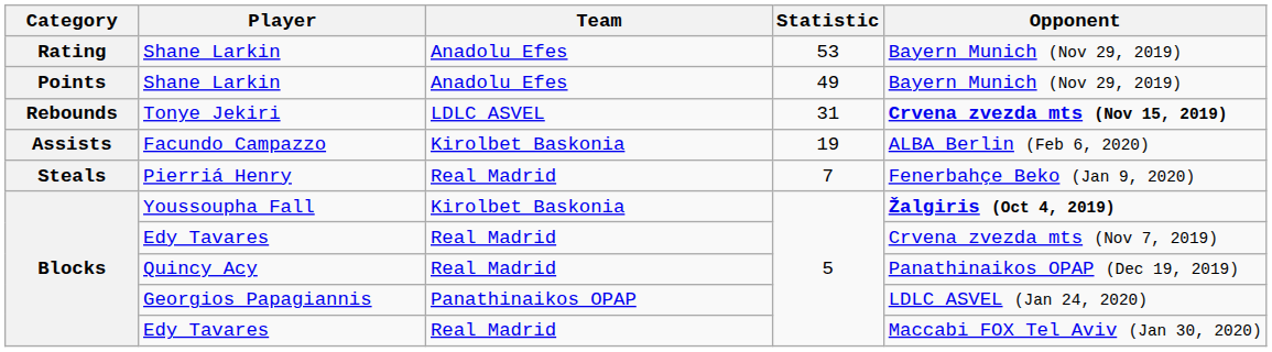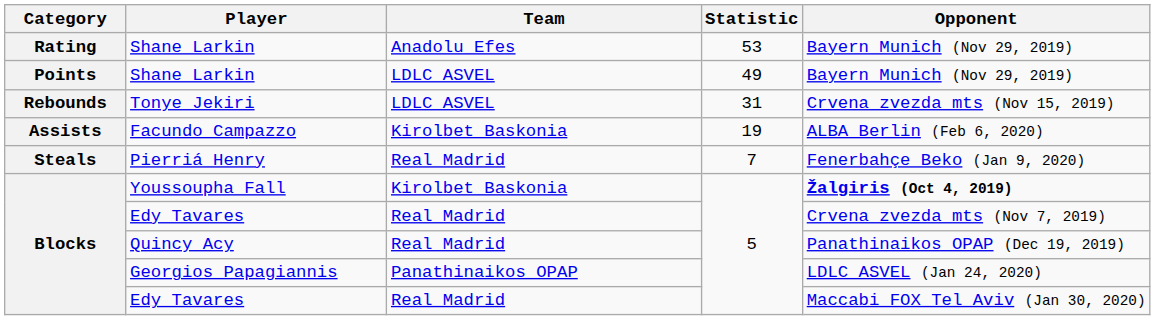 <table class="wikitable">
 <tr>
 <th width=85>Category</th>
 <th width=190>Player</th>
 <th width=230>Team</th>
 <th width=50>Statistic</th>
 <th>Opponent</th>
 </tr>
 <tr>
 <th>Rating</th>
 <td> <a href='#'>Shane Larkin</a></td>
 <td> <a href='#'>Anadolu Efes</a></td>
 <td style="text-align: center;">53</td>
 <td> <a href='#'>Bayern Munich</a> <small>(Nov 29, 2019)</small></td>
 </tr>
 <tr>
 <th>Points</th>
 <td> <a href='#'>Shane Larkin</a></td>
-<td> <a href='#'>Anadolu Efes</a></td>
+<td> <a href='#'>LDLC ASVEL</a></td>
 <td style="text-align: center;">49</td>
 <td> <a href='#'>Bayern Munich</a> <small>(Nov 29, 2019)</small></td>
 </tr>
 <tr>
 <th>Rebounds</th>
 <td> <a href='#'>Tonye Jekiri</a></td>
 <td> <a href='#'>LDLC ASVEL</a></td>
 <td style="text-align: center;">31</td>
-<td><strong> <a href='#'>Crvena zvezda mts</a> <small>(Nov 15, 2019)</small></strong></td>
+<td> <a href='#'>Crvena zvezda mts</a> <small>(Nov 15, 2019)</small></td>
 </tr>
 <tr>
 <th>Assists</th>
 <td> <a href='#'>Facundo Campazzo</a></td>
 <td> <a href='#'>Kirolbet Baskonia</a></td>
 <td style="text-align: center;">19</td>
 <td> <a href='#'>ALBA Berlin</a> <small>(Feb 6, 2020)</small></td>
 </tr>
 <tr>
 <th>Steals</th>
 <td> <a href='#'>Pierriá Henry</a></td>
 <td> <a href='#'>Real Madrid</a></td>
 <td style="text-align: center;">7</td>
 <td> <a href='#'>Fenerbahçe Beko</a> <small>(Jan 9, 2020)</small></td>
 </tr>
 <tr>
 <th rowspan=5>Blocks</th>
 <td> <a href='#'>Youssoupha Fall</a></td>
 <td> <a href='#'>Kirolbet Baskonia</a></td>
 <td rowspan=5 style="text-align: center;">5</td>
 <td><strong> <a href='#'>Žalgiris</a> <small>(Oct 4, 2019)</small></strong></td>
 </tr>
 <tr>
 <td> <a href='#'>Edy Tavares</a></td>
 <td> <a href='#'>Real Madrid</a></td>
 <td> <a href='#'>Crvena zvezda mts</a> <small>(Nov 7, 2019)</small></td>
 </tr>
 <tr>
 <td> <a href='#'>Quincy Acy</a></td>
 <td> <a href='#'>Real Madrid</a></td>
 <td> <a href='#'>Panathinaikos OPAP</a> <small>(Dec 19, 2019)</small></td>
 </tr>
 <tr>
 <td> <a href='#'>Georgios Papagiannis</a></td>
 <td> <a href='#'>Panathinaikos OPAP</a></td>
 <td> <a href='#'>LDLC ASVEL</a> <small>(Jan 24, 2020)</small></td>
 </tr>
 <tr>
 <td> <a href='#'>Edy Tavares</a></td>
 <td> <a href='#'>Real Madrid</a></td>
 <td> <a href='#'>Maccabi FOX Tel Aviv</a> <small>(Jan 30, 2020)</small></td>
 </tr>
 </table>
